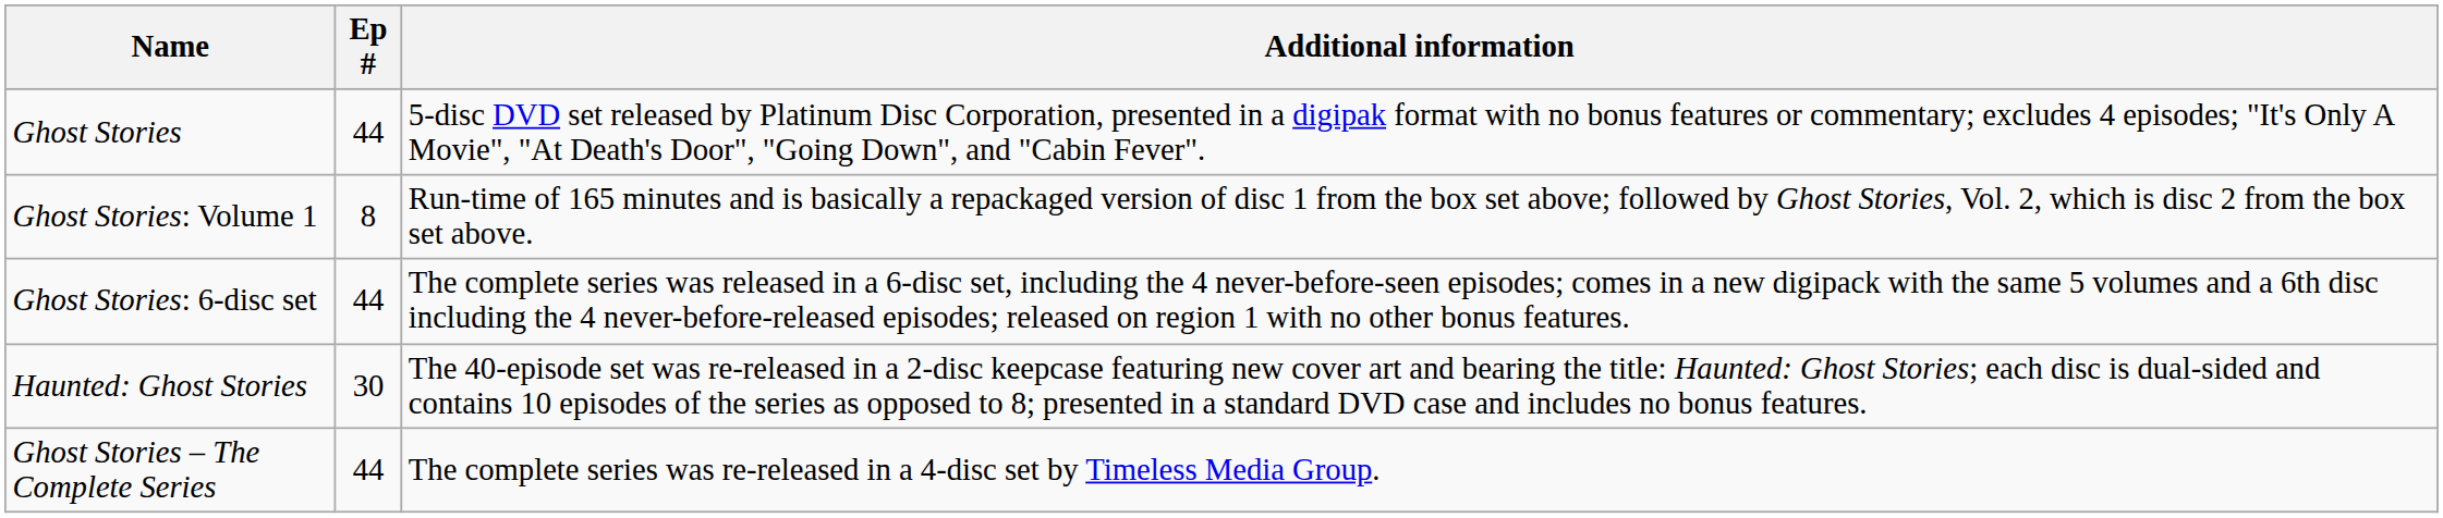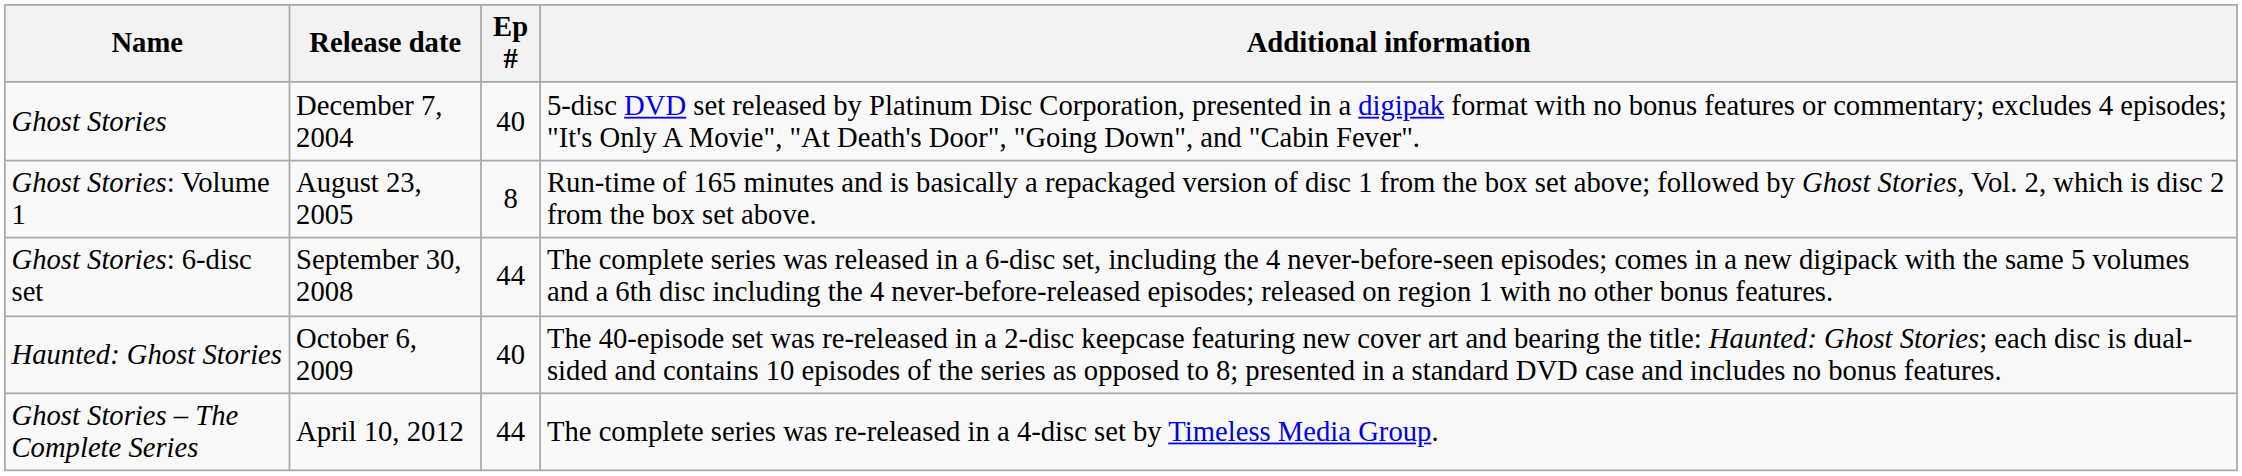 <table class="wikitable sortable">
 <tr>
 <th>Name</th>
+<th>Release date</th>
 <th>Ep #</th>
 <th>Additional information</th>
 </tr>
 <tr>
 <td><em>Ghost Stories</em></td>
-<td align="center">44</td>
+<td>December 7, 2004</td>
+<td align="center">40</td>
 <td>5-disc <a href='#'>DVD</a> set released by Platinum Disc Corporation, presented in a <a href='#'>digipak</a> format with no bonus features or commentary; excludes 4 episodes; "It's Only A Movie", "At Death's Door", "Going Down", and "Cabin Fever".</td>
 </tr>
 <tr>
 <td><em>Ghost Stories</em>: Volume 1</td>
+<td>August 23, 2005</td>
 <td align="center">8</td>
 <td>Run-time of 165 minutes and is basically a repackaged version of disc 1 from the box set above; followed by <em>Ghost Stories</em>, Vol. 2, which is disc 2 from the box set above.</td>
 </tr>
 <tr>
 <td><em>Ghost Stories</em>: 6-disc set</td>
+<td>September 30, 2008</td>
 <td align="center">44</td>
 <td>The complete series was released in a 6-disc set, including the 4 never-before-seen episodes; comes in a new digipack with the same 5 volumes and a 6th disc including the 4 never-before-released episodes; released on region 1 with no other bonus features.</td>
 </tr>
 <tr>
 <td><em>Haunted: Ghost Stories</em></td>
-<td align="center">30</td>
+<td>October 6, 2009</td>
+<td align="center">40</td>
 <td>The 40-episode set was re-released in a 2-disc keepcase featuring new cover art and bearing the title: <em>Haunted: Ghost Stories</em>; each disc is dual-sided and contains 10 episodes of the series as opposed to 8; presented in a standard DVD case and includes no bonus features.</td>
 </tr>
 <tr>
 <td><em>Ghost Stories – The Complete Series</em></td>
+<td>April 10, 2012</td>
 <td align="center">44</td>
 <td>The complete series was re-released in a 4-disc set by <a href='#'>Timeless Media Group</a>.</td>
 </tr>
 </table>
